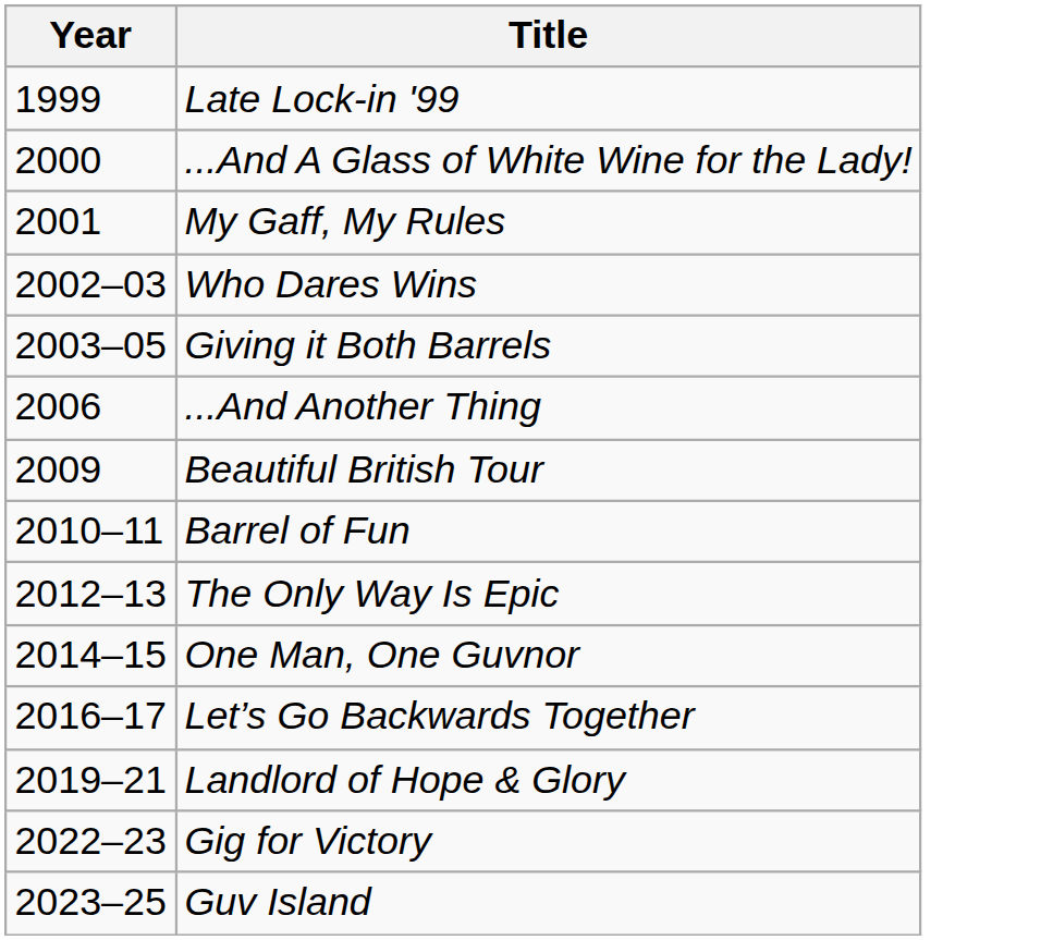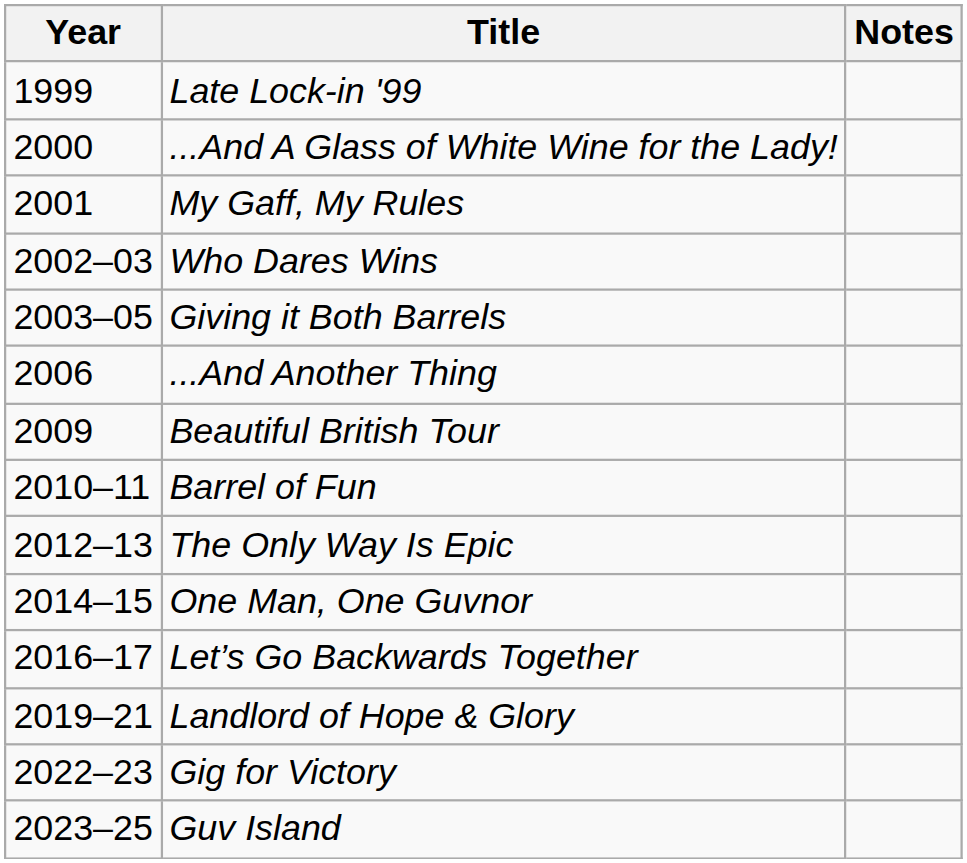 <table class="wikitable">
 <tr>
 <th>Year</th>
 <th>Title</th>
+<th>Notes</th>
 </tr>
 <tr>
 <td>1999</td>
 <td><em>Late Lock-in '99</em></td>
+<td></td>
 </tr>
 <tr>
 <td>2000</td>
 <td><em>...And A Glass of White Wine for the Lady!</em></td>
+<td></td>
 </tr>
 <tr>
 <td>2001</td>
 <td><em>My Gaff, My Rules</em></td>
+<td></td>
 </tr>
 <tr>
 <td>2002–03</td>
 <td><em>Who Dares Wins</em></td>
+<td></td>
 </tr>
 <tr>
 <td>2003–05</td>
 <td><em>Giving it Both Barrels</em></td>
+<td></td>
 </tr>
 <tr>
 <td>2006</td>
 <td><em>...And Another Thing</em></td>
+<td></td>
 </tr>
 <tr>
 <td>2009</td>
 <td><em>Beautiful British Tour</em></td>
+<td></td>
 </tr>
 <tr>
 <td>2010–11</td>
 <td><em>Barrel of Fun</em></td>
+<td></td>
 </tr>
 <tr>
 <td>2012–13</td>
 <td><em>The Only Way Is Epic</em></td>
+<td></td>
 </tr>
 <tr>
 <td>2014–15</td>
 <td><em>One Man, One Guvnor</em></td>
+<td></td>
 </tr>
 <tr>
 <td>2016–17</td>
 <td><em>Let’s Go Backwards Together</em></td>
+<td></td>
 </tr>
 <tr>
 <td>2019–21</td>
 <td><em>Landlord of Hope & Glory</em></td>
+<td></td>
 </tr>
 <tr>
 <td>2022–23</td>
 <td><em>Gig for Victory</em></td>
+<td></td>
 </tr>
 <tr>
 <td>2023–25</td>
 <td><em>Guv Island</em></td>
+<td></td>
 </tr>
 </table>
